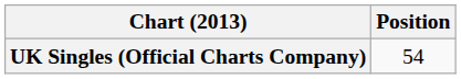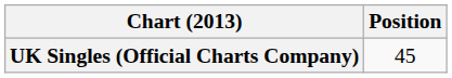 <table class="wikitable plainrowheaders" style="text-align:center;">
 <tr>
 <th>Chart (2013)</th>
 <th>Position</th>
 </tr>
 <tr>
 <th scope="row">UK Singles (Official Charts Company)</th>
-<td>54</td>
+<td>45</td>
 </tr>
 </table>
